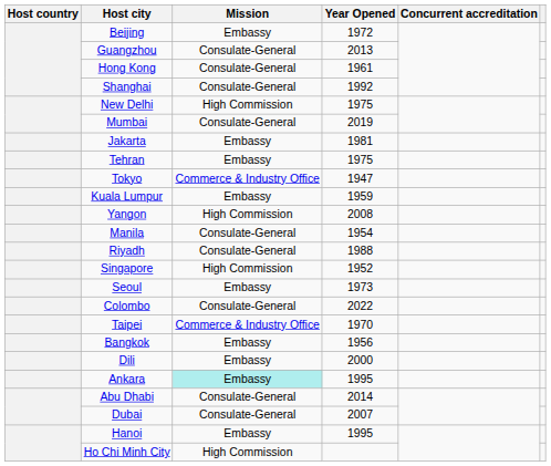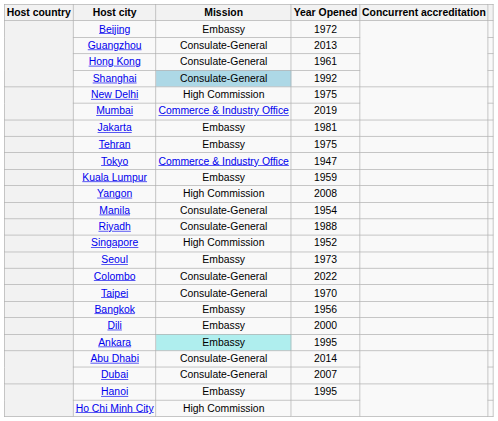 <table class="wikitable plainrowheaders" style="text-align:center;">
 <tr>
 <th scope="col">Host country</th>
 <th scope="col">Host city</th>
 <th scope="col">Mission</th>
 <th scope="col">Year Opened</th>
 <th scope="col">Concurrent accreditation</th>
 <th scope="col"></th>
 </tr>
 <tr>
 <th scope="row" rowspan="4"></th>
 <td><a href='#'>Beijing</a></td>
 <td>Embassy</td>
 <td>1972</td>
 <td rowspan="4"></td>
 <td></td>
 </tr>
 <tr>
 <td><a href='#'>Guangzhou</a></td>
 <td>Consulate-General</td>
 <td>2013</td>
 <td></td>
 </tr>
 <tr>
 <td><a href='#'>Hong Kong</a></td>
 <td>Consulate-General</td>
 <td>1961</td>
 <td></td>
 </tr>
 <tr>
 <td><a href='#'>Shanghai</a></td>
-<td>Consulate-General</td>
+<td style="background: lightblue;">Consulate-General</td>
 <td>1992</td>
 <td></td>
 </tr>
 <tr>
 <th scope="row" rowspan="2"></th>
 <td><a href='#'>New Delhi</a></td>
 <td>High Commission</td>
 <td>1975</td>
 <td rowspan="2"></td>
 </tr>
 <tr>
 <td><a href='#'>Mumbai</a></td>
-<td>Consulate-General</td>
+<td><a href='#'>Commerce & Industry Office</a></td>
 <td>2019</td>
 <td></td>
 </tr>
 <tr>
 <th scope="row"></th>
 <td><a href='#'>Jakarta</a></td>
 <td>Embassy</td>
 <td>1981</td>
 <td></td>
 <td></td>
 </tr>
 <tr>
 <th scope="row"></th>
 <td><a href='#'>Tehran</a></td>
 <td>Embassy</td>
 <td>1975</td>
 <td></td>
 <td></td>
 </tr>
 <tr>
 <th scope="row"></th>
 <td><a href='#'>Tokyo</a></td>
 <td><a href='#'>Commerce & Industry Office</a></td>
 <td>1947</td>
 <td></td>
 <td></td>
 </tr>
 <tr>
 <th scope="row"></th>
 <td><a href='#'>Kuala Lumpur</a></td>
 <td>Embassy</td>
 <td>1959</td>
 <td></td>
 <td></td>
 </tr>
 <tr>
 <th scope="row"></th>
 <td><a href='#'>Yangon</a></td>
 <td>High Commission</td>
 <td>2008</td>
 <td></td>
 <td></td>
 </tr>
 <tr>
 <th scope="row"></th>
 <td><a href='#'>Manila</a></td>
 <td>Consulate-General</td>
 <td>1954</td>
 <td></td>
 <td></td>
 </tr>
 <tr>
 <th scope="row"></th>
 <td><a href='#'>Riyadh</a></td>
 <td>Consulate-General</td>
 <td>1988</td>
 <td></td>
 <td></td>
 </tr>
 <tr>
 <th scope="row"></th>
 <td><a href='#'>Singapore</a></td>
 <td>High Commission</td>
 <td>1952</td>
 <td></td>
 <td></td>
 </tr>
 <tr>
 <th scope="row"></th>
 <td><a href='#'>Seoul</a></td>
 <td>Embassy</td>
 <td>1973</td>
 <td></td>
 <td></td>
 </tr>
 <tr>
 <th scope="row"></th>
 <td><a href='#'>Colombo</a></td>
 <td>Consulate-General</td>
 <td>2022</td>
 <td></td>
 <td></td>
 </tr>
 <tr>
 <th scope="row"></th>
 <td><a href='#'>Taipei</a></td>
-<td><a href='#'>Commerce & Industry Office</a></td>
+<td>Consulate-General</td>
 <td>1970</td>
 <td></td>
 <td></td>
 </tr>
 <tr>
 <th scope="row"></th>
 <td><a href='#'>Bangkok</a></td>
 <td>Embassy</td>
 <td>1956</td>
 <td></td>
 <td></td>
 </tr>
 <tr>
 <th scope="row"></th>
 <td><a href='#'>Dili</a></td>
 <td>Embassy</td>
 <td>2000</td>
 <td></td>
 <td></td>
 </tr>
 <tr>
 <th scope="row"></th>
 <td><a href='#'>Ankara</a></td>
 <td style="background: paleturquoise;">Embassy</td>
 <td>1995</td>
 <td></td>
 <td></td>
 </tr>
 <tr>
 <th scope="row" rowspan="2"></th>
 <td><a href='#'>Abu Dhabi</a></td>
 <td>Consulate-General</td>
 <td>2014</td>
 <td rowspan="2"></td>
 <td></td>
 </tr>
 <tr>
 <td><a href='#'>Dubai</a></td>
 <td>Consulate-General</td>
 <td>2007</td>
 <td></td>
 </tr>
 <tr>
 <th scope="row" rowspan="2"></th>
 <td><a href='#'>Hanoi</a></td>
 <td>Embassy</td>
 <td>1995</td>
 <td rowspan="2"></td>
 <td></td>
 </tr>
 <tr>
 <td><a href='#'>Ho Chi Minh City</a></td>
 <td>High Commission</td>
 <td></td>
 </tr>
 </table>
